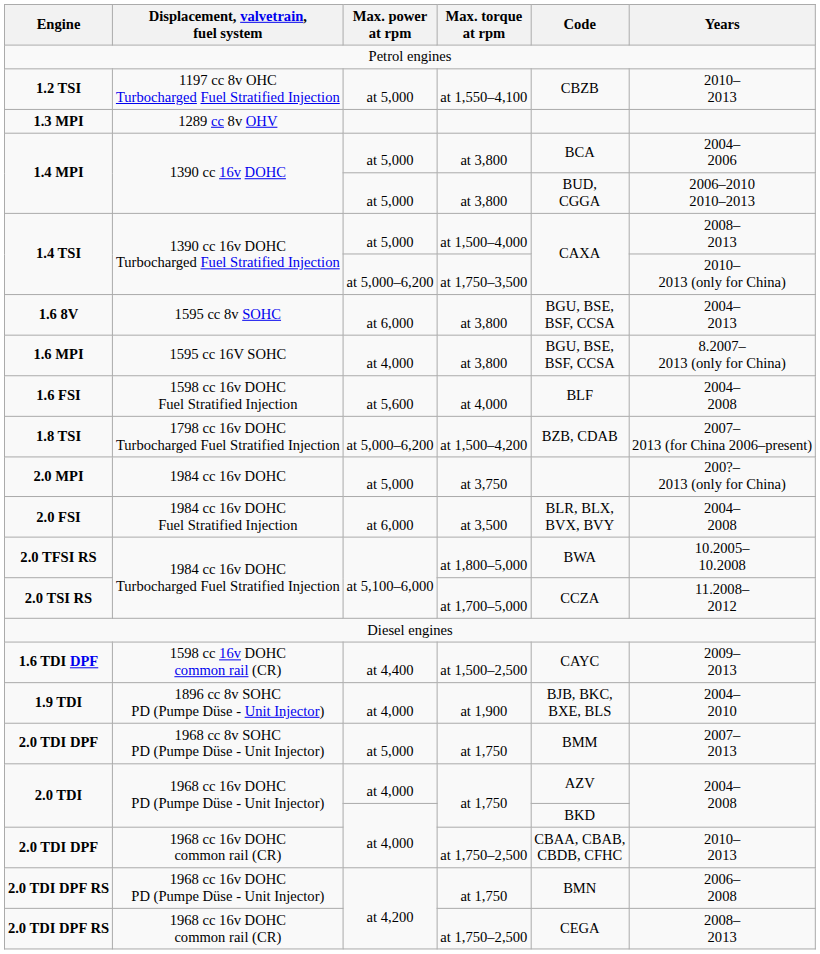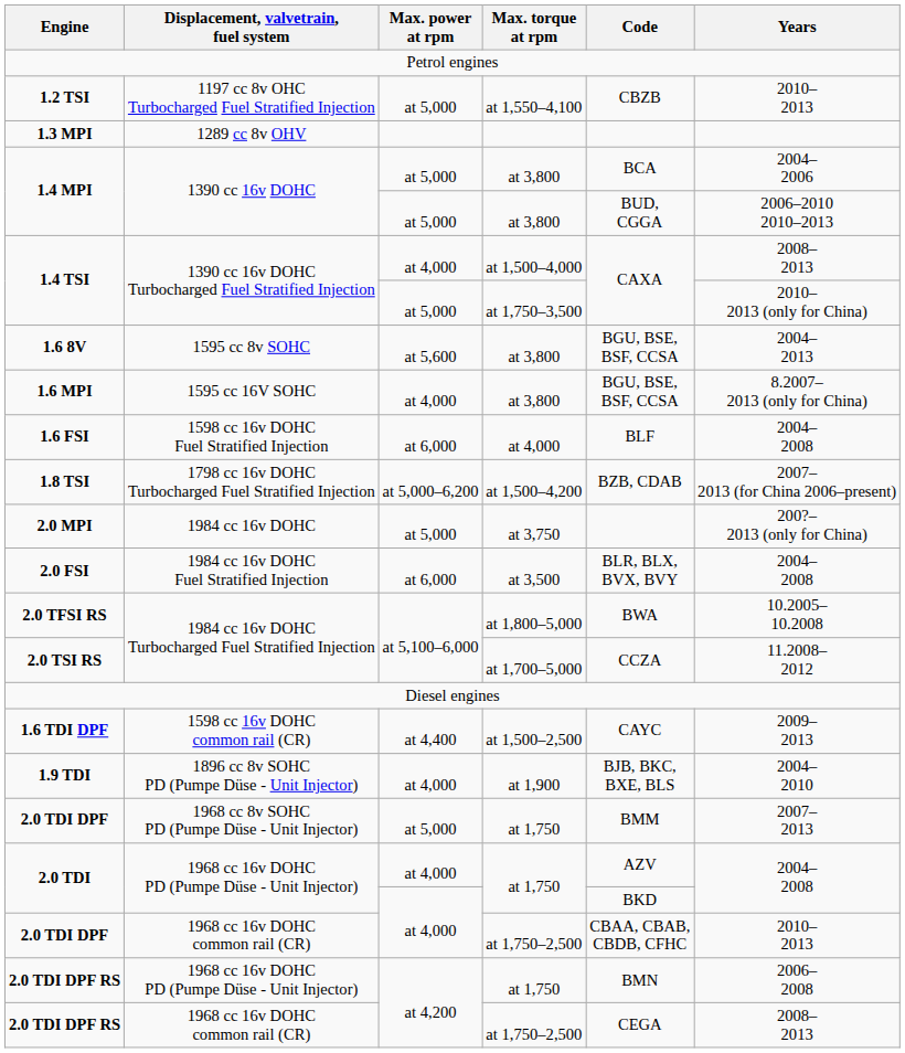 <table class="wikitable" style="text-align:center; font-size:92%;">
 <tr>
 <th>Engine</th>
 <th>Displacement, <a href='#'>valvetrain</a>,<br>fuel system</th>
 <th>Max. power<br>at rpm</th>
 <th>Max. torque<br>at rpm</th>
 <th>Code</th>
 <th>Years</th>
 </tr>
 <tr>
 <td colspan="7">Petrol engines</td>
 </tr>
 <tr>
 <td><strong>1.2 TSI</strong></td>
 <td>1197 cc 8v OHC<br><a href='#'>Turbocharged</a> <a href='#'>Fuel Stratified Injection</a></td>
 <td><br>at 5,000</td>
 <td><br>at 1,550–4,100</td>
 <td>CBZB</td>
 <td>2010–<br>2013</td>
 </tr>
 <tr>
 <td><strong>1.3 MPI</strong></td>
 <td>1289 <a href='#'>cc</a> 8v <a href='#'>OHV</a></td>
 <td></td>
 <td></td>
 <td></td>
 <td></td>
 </tr>
 <tr>
 <td rowspan="2"><strong>1.4 MPI</strong></td>
 <td rowspan="2">1390 cc <a href='#'>16v</a> <a href='#'>DOHC</a></td>
 <td><br>at 5,000</td>
 <td><br>at 3,800</td>
 <td>BCA</td>
 <td>2004–<br>2006</td>
 </tr>
 <tr>
 <td><br>at 5,000</td>
 <td><br>at 3,800</td>
 <td>BUD,<br>CGGA</td>
 <td>2006–2010<br>2010–2013</td>
 </tr>
 <tr>
 <td rowspan="2"><strong>1.4 TSI</strong></td>
 <td rowspan="2">1390 cc 16v DOHC<br>Turbocharged <a href='#'>Fuel Stratified Injection</a></td>
-<td><br>at 5,000</td>
+<td><br>at 4,000</td>
 <td><br>at 1,500–4,000</td>
 <td rowspan="2">CAXA</td>
 <td>2008–<br>2013</td>
 </tr>
 <tr>
-<td><br>at 5,000–6,200</td>
+<td><br>at 5,000</td>
 <td><br>at 1,750–3,500</td>
 <td>2010–<br>2013 (only for China)</td>
 </tr>
 <tr>
 <td><strong>1.6 8V</strong></td>
 <td>1595 cc 8v <a href='#'>SOHC</a><br></td>
-<td><br>at 6,000</td>
+<td><br>at 5,600</td>
 <td><br>at 3,800</td>
 <td>BGU, BSE,<br>BSF, CCSA</td>
 <td>2004–<br>2013</td>
 </tr>
 <tr>
 <td><strong>1.6 MPI</strong></td>
 <td>1595 cc 16V SOHC<br></td>
 <td><br>at 4,000</td>
 <td><br>at 3,800</td>
 <td>BGU, BSE,<br>BSF, CCSA</td>
 <td>8.2007–<br>2013 (only for China)</td>
 </tr>
 <tr>
 <td><strong>1.6 FSI</strong></td>
 <td>1598 cc 16v DOHC<br>Fuel Stratified Injection</td>
-<td><br>at 5,600</td>
+<td><br>at 6,000</td>
 <td><br>at 4,000</td>
 <td>BLF</td>
 <td>2004–<br>2008</td>
 </tr>
 <tr>
 <td><strong>1.8 TSI</strong></td>
 <td>1798 cc 16v DOHC<br>Turbocharged Fuel Stratified Injection</td>
 <td><br>at 5,000–6,200</td>
 <td><br>at 1,500–4,200</td>
 <td>BZB, CDAB</td>
 <td>2007–<br>2013 (for China 2006–present)</td>
 </tr>
 <tr>
 <td><strong>2.0 MPI</strong></td>
 <td>1984 cc 16v DOHC</td>
 <td><br>at 5,000</td>
 <td><br>at 3,750</td>
 <td></td>
 <td>200?–<br>2013 (only for China)</td>
 </tr>
 <tr>
 <td><strong>2.0 FSI</strong></td>
 <td>1984 cc 16v DOHC<br>Fuel Stratified Injection</td>
 <td><br>at 6,000</td>
 <td><br>at 3,500</td>
 <td>BLR, BLX,<br>BVX, BVY</td>
 <td>2004–<br>2008</td>
 </tr>
 <tr>
 <td><strong>2.0 TFSI RS</strong></td>
 <td rowspan="2">1984 cc 16v DOHC<br>Turbocharged Fuel Stratified Injection</td>
 <td rowspan="2"><br>at 5,100–6,000</td>
 <td><br>at 1,800–5,000</td>
 <td>BWA</td>
 <td>10.2005–<br>10.2008</td>
 </tr>
 <tr>
 <td><strong>2.0 TSI RS</strong></td>
 <td><br>at 1,700–5,000</td>
 <td>CCZA</td>
 <td>11.2008–<br>2012</td>
 </tr>
 <tr>
 <td colspan="7">Diesel engines</td>
 </tr>
 <tr>
 <td><strong>1.6 TDI <a href='#'>DPF</a></strong></td>
 <td>1598 cc <a href='#'>16v</a> DOHC<br><a href='#'>common rail</a> (CR)</td>
 <td><br>at 4,400</td>
 <td><br>at 1,500–2,500</td>
 <td>CAYC</td>
 <td>2009–<br>2013</td>
 </tr>
 <tr>
 <td><strong>1.9 TDI</strong></td>
 <td>1896 cc 8v SOHC<br>PD (Pumpe Düse - <a href='#'>Unit Injector</a>)</td>
 <td><br>at 4,000</td>
 <td><br>at 1,900</td>
 <td>BJB, BKC,<br>BXE, BLS</td>
 <td>2004–<br>2010</td>
 </tr>
 <tr>
 <td><strong>2.0 TDI DPF</strong></td>
 <td>1968 cc 8v SOHC<br>PD (Pumpe Düse - Unit Injector)</td>
 <td><br>at 5,000</td>
 <td><br>at 1,750</td>
 <td>BMM</td>
 <td>2007–<br>2013</td>
 </tr>
 <tr>
 <td rowspan="2"><strong>2.0 TDI</strong></td>
 <td rowspan="2">1968 cc 16v DOHC<br>PD (Pumpe Düse - Unit Injector)</td>
 <td><br>at 4,000</td>
 <td rowspan="2"><br>at 1,750</td>
 <td>AZV</td>
 <td rowspan="2">2004–<br>2008</td>
 </tr>
 <tr>
 <td rowspan="2"><br>at 4,000</td>
 <td>BKD</td>
 </tr>
 <tr>
 <td><strong>2.0 TDI DPF</strong></td>
 <td>1968 cc 16v DOHC<br>common rail (CR)</td>
 <td><br>at 1,750–2,500</td>
 <td>CBAA, CBAB,<br>CBDB, CFHC</td>
 <td>2010–<br>2013</td>
 </tr>
 <tr>
 <td><strong>2.0 TDI DPF RS</strong></td>
 <td>1968 cc 16v DOHC<br>PD (Pumpe Düse - Unit Injector)</td>
 <td rowspan="2"><br>at 4,200</td>
 <td><br>at 1,750</td>
 <td>BMN</td>
 <td>2006–<br>2008</td>
 </tr>
 <tr>
 <td><strong>2.0 TDI DPF RS</strong></td>
 <td>1968 cc 16v DOHC<br>common rail (CR)</td>
 <td><br>at 1,750–2,500</td>
 <td>CEGA</td>
 <td>2008–<br>2013</td>
 </tr>
 </table>
